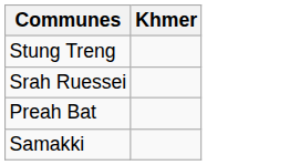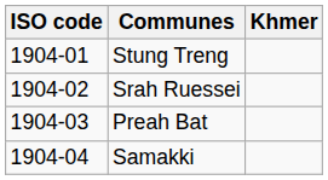 <table class="wikitable">
 <tr>
+<th>ISO code</th>
 <th>Communes</th>
 <th>Khmer</th>
 </tr>
 <tr>
+<td>1904-01</td>
 <td>Stung Treng</td>
 <td></td>
 </tr>
 <tr>
+<td>1904-02</td>
 <td>Srah Ruessei</td>
 <td></td>
 </tr>
 <tr>
+<td>1904-03</td>
 <td>Preah Bat</td>
 <td></td>
 </tr>
 <tr>
+<td>1904-04</td>
 <td>Samakki</td>
 <td></td>
 </tr>
 </table>
